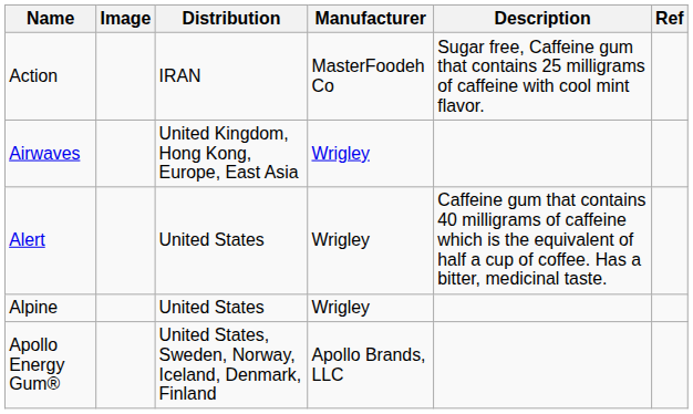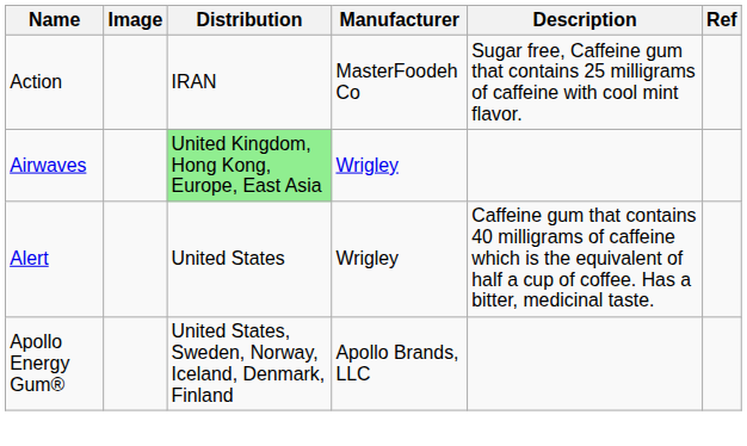 <table class="wikitable sortable" style="width:100%">
 <tr>
 <th>Name</th>
 <th class="unsortable">Image</th>
 <th>Distribution</th>
 <th>Manufacturer</th>
 <th>Description</th>
 <th>Ref</th>
 </tr>
 <tr>
 <td>Action</td>
 <td></td>
 <td>IRAN</td>
 <td>MasterFoodeh Co</td>
 <td>Sugar free, Caffeine gum that contains 25 milligrams of caffeine with cool mint flavor.</td>
 <td></td>
 </tr>
 <tr>
 <td><a href='#'>Airwaves</a></td>
 <td></td>
-<td>United Kingdom, Hong Kong, Europe, East Asia</td>
+<td style="background: lightgreen;">United Kingdom, Hong Kong, Europe, East Asia</td>
 <td><a href='#'>Wrigley</a></td>
 <td></td>
 <td></td>
 </tr>
 <tr>
 <td><a href='#'>Alert</a></td>
 <td></td>
 <td>United States</td>
 <td>Wrigley</td>
 <td>Caffeine gum that contains 40 milligrams of caffeine which is the equivalent of half a cup of coffee.  Has a bitter, medicinal taste.</td>
 </tr>
 <tr>
-<td>Alpine</td>
-<td></td>
-<td>United States</td>
-<td>Wrigley</td>
-<td></td>
-<td></td>
-</tr>
-<tr>
 <td>Apollo Energy Gum®</td>
 <td></td>
 <td>United States, Sweden, Norway, Iceland, Denmark, Finland</td>
 <td>Apollo Brands, LLC</td>
 <td></td>
 <td></td>
 </tr>
 </table>
